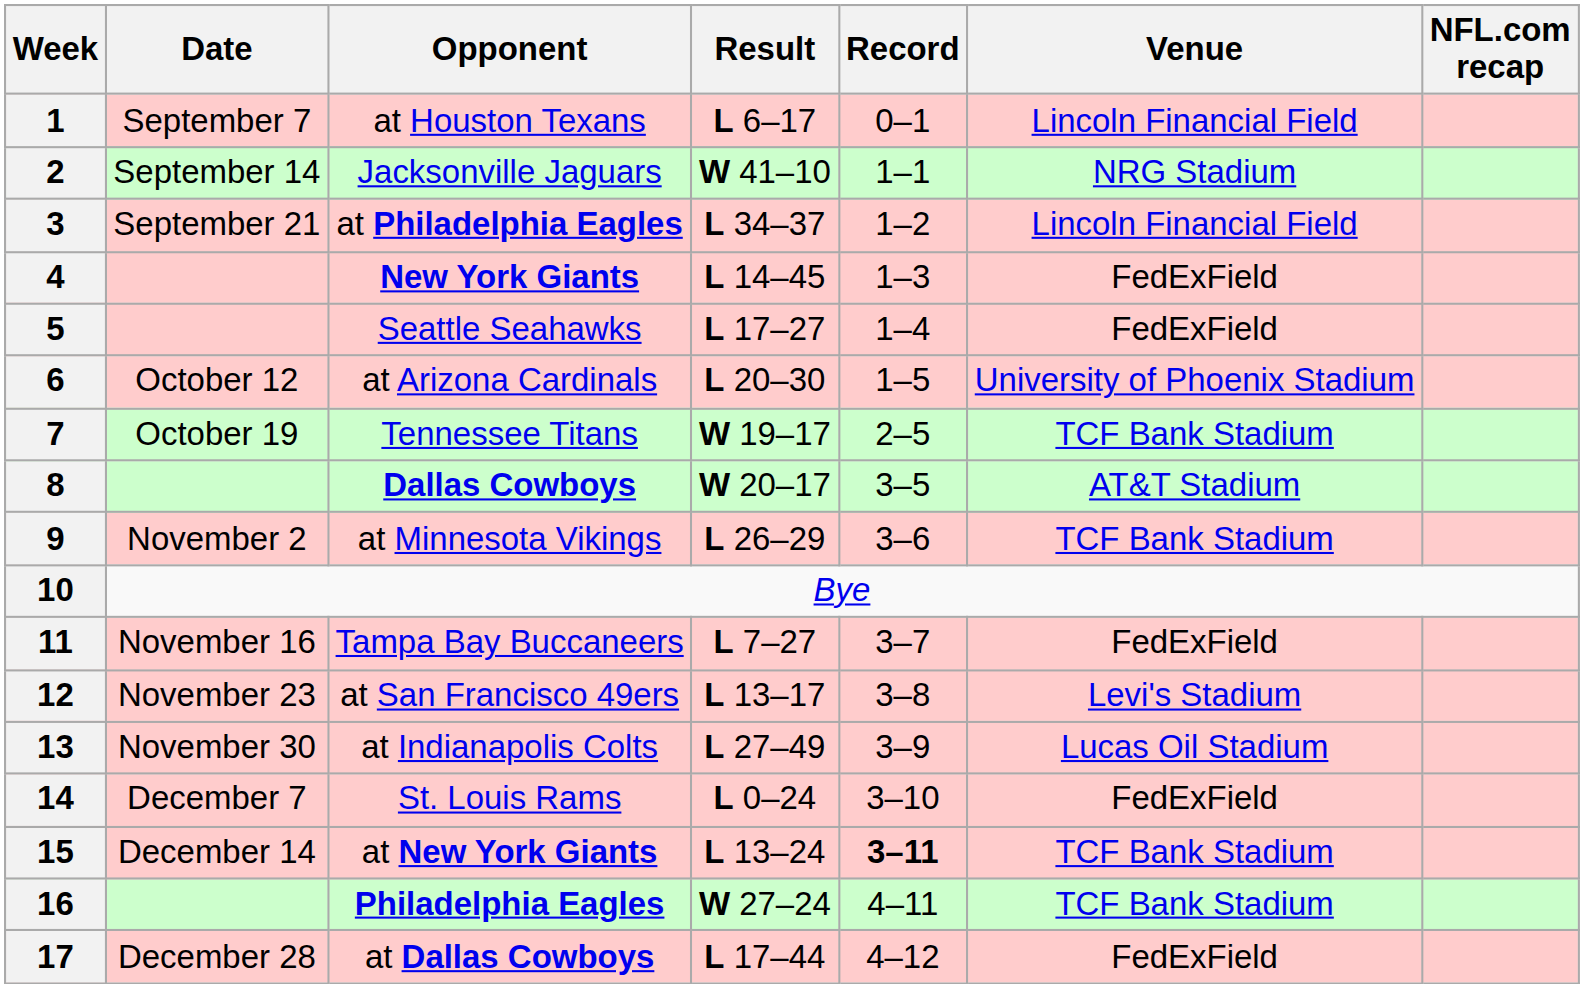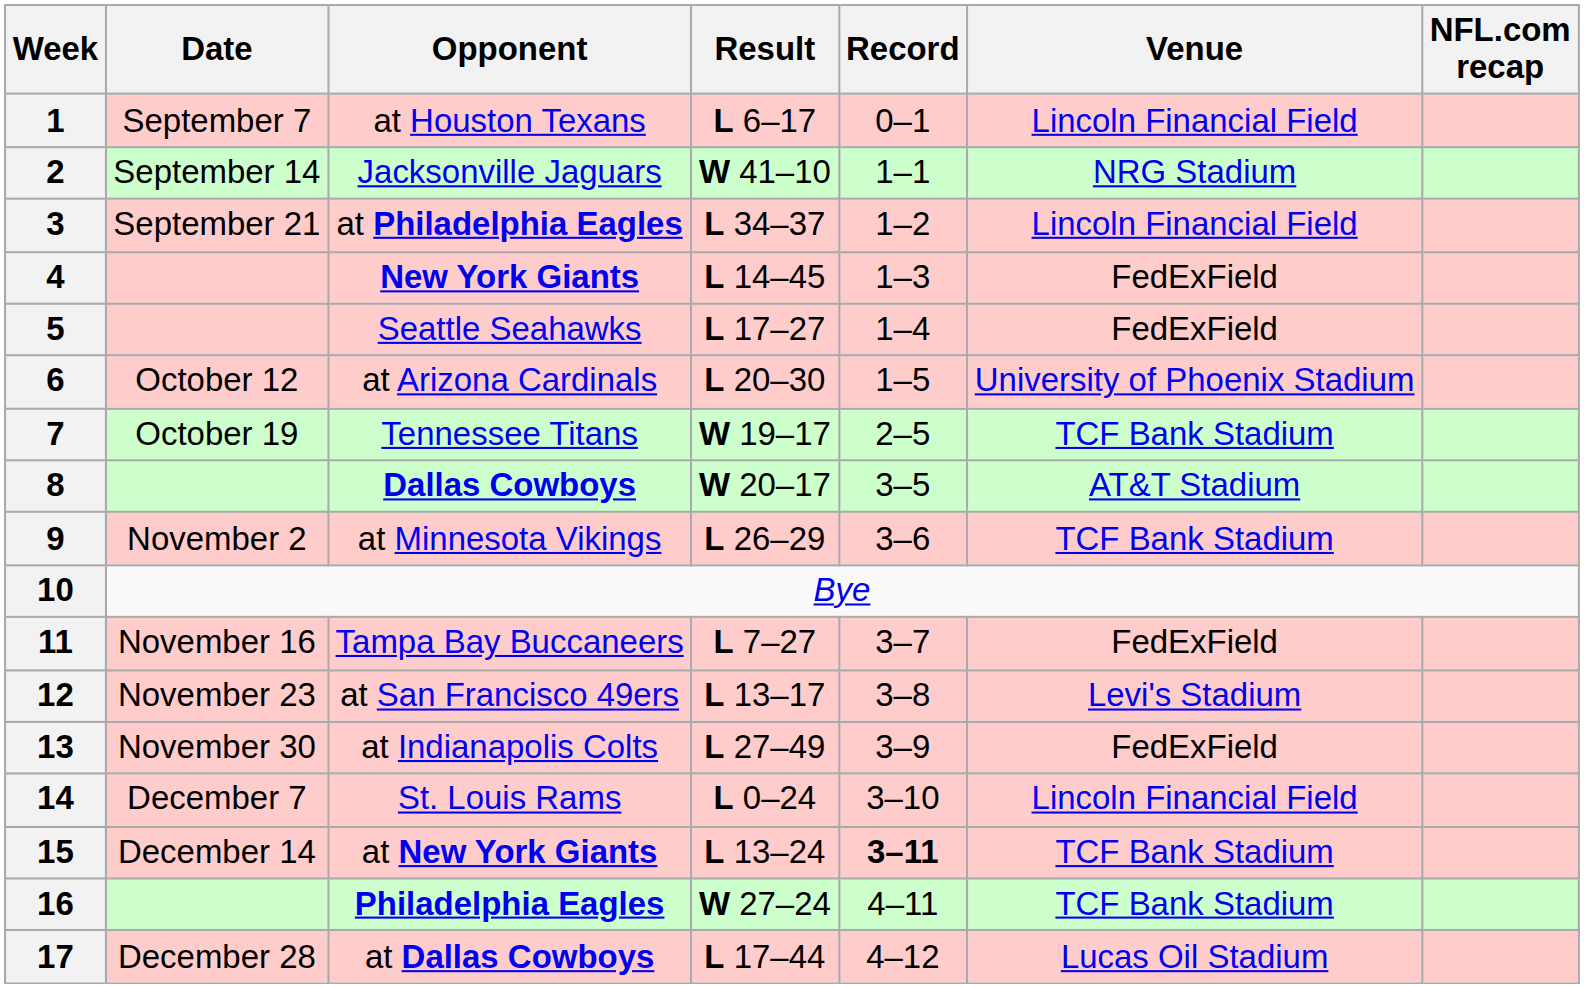 <table class="wikitable" style="text-align:center">
 <tr>
 <th>Week</th>
 <th>Date</th>
 <th>Opponent</th>
 <th>Result</th>
 <th>Record</th>
 <th>Venue</th>
 <th>NFL.com<br>recap</th>
 </tr>
 <tr style="background:#fcc">
 <th>1</th>
 <td>September 7</td>
 <td>at <a href='#'>Houston Texans</a></td>
 <td><strong>L</strong> 6–17</td>
 <td>0–1</td>
 <td><a href='#'>Lincoln Financial Field</a></td>
 <td></td>
 </tr>
 <tr style="background:#cfc">
 <th>2</th>
 <td>September 14</td>
 <td><a href='#'>Jacksonville Jaguars</a></td>
 <td><strong>W</strong> 41–10</td>
 <td>1–1</td>
 <td><a href='#'>NRG Stadium</a></td>
 <td></td>
 </tr>
 <tr style="background:#fcc">
 <th>3</th>
 <td>September 21</td>
 <td>at <strong><a href='#'>Philadelphia Eagles</a></strong></td>
 <td><strong>L</strong> 34–37</td>
 <td>1–2</td>
 <td><a href='#'>Lincoln Financial Field</a></td>
 <td></td>
 </tr>
 <tr style="background:#fcc">
 <th>4</th>
 <td></td>
 <td><strong><a href='#'>New York Giants</a></strong></td>
 <td><strong>L</strong> 14–45</td>
 <td>1–3</td>
 <td>FedExField</td>
 <td></td>
 </tr>
 <tr style="background:#fcc">
 <th>5</th>
 <td></td>
 <td><a href='#'>Seattle Seahawks</a></td>
 <td><strong>L</strong> 17–27</td>
 <td>1–4</td>
 <td>FedExField</td>
 <td></td>
 </tr>
 <tr style="background:#fcc">
 <th>6</th>
 <td>October 12</td>
 <td>at <a href='#'>Arizona Cardinals</a></td>
 <td><strong>L</strong> 20–30</td>
 <td>1–5</td>
 <td><a href='#'>University of Phoenix Stadium</a></td>
 <td></td>
 </tr>
 <tr style="background:#cfc">
 <th>7</th>
 <td>October 19</td>
 <td><a href='#'>Tennessee Titans</a></td>
 <td><strong>W</strong> 19–17</td>
 <td>2–5</td>
 <td><a href='#'>TCF Bank Stadium</a></td>
 <td></td>
 </tr>
 <tr style="background:#cfc">
 <th>8</th>
 <td></td>
 <td><strong><a href='#'>Dallas Cowboys</a></strong></td>
 <td><strong>W</strong> 20–17 </td>
 <td>3–5</td>
 <td><a href='#'>AT&T Stadium</a></td>
 <td></td>
 </tr>
 <tr style="background:#fcc">
 <th>9</th>
 <td>November 2</td>
 <td>at <a href='#'>Minnesota Vikings</a></td>
 <td><strong>L</strong> 26–29</td>
 <td>3–6</td>
 <td><a href='#'>TCF Bank Stadium</a></td>
 <td></td>
 </tr>
 <tr>
 <th>10</th>
 <td colspan="6" style="text-align:center;"><em><a href='#'>Bye</a></em></td>
 </tr>
 <tr style="background:#fcc">
 <th>11</th>
 <td>November 16</td>
 <td><a href='#'>Tampa Bay Buccaneers</a></td>
 <td><strong>L</strong> 7–27</td>
 <td>3–7</td>
 <td>FedExField</td>
 <td></td>
 </tr>
 <tr style="background:#fcc">
 <th>12</th>
 <td>November 23</td>
 <td>at <a href='#'>San Francisco 49ers</a></td>
 <td><strong>L</strong> 13–17</td>
 <td>3–8</td>
 <td><a href='#'>Levi's Stadium</a></td>
 <td></td>
 </tr>
 <tr style="background:#fcc">
 <th>13</th>
 <td>November 30</td>
 <td>at <a href='#'>Indianapolis Colts</a></td>
 <td><strong>L</strong> 27–49</td>
 <td>3–9</td>
-<td><a href='#'>Lucas Oil Stadium</a></td>
+<td>FedExField</td>
 <td></td>
 </tr>
 <tr style="background:#fcc">
 <th>14</th>
 <td>December 7</td>
 <td><a href='#'>St. Louis Rams</a></td>
 <td><strong>L</strong> 0–24</td>
 <td>3–10</td>
-<td>FedExField</td>
+<td><a href='#'>Lincoln Financial Field</a></td>
 <td></td>
 </tr>
 <tr style="background:#fcc">
 <th>15</th>
 <td>December 14</td>
 <td>at <strong><a href='#'>New York Giants</a></strong></td>
 <td><strong>L</strong> 13–24</td>
 <td><strong>3–11</strong></td>
 <td><a href='#'>TCF Bank Stadium</a></td>
 <td></td>
 </tr>
 <tr style="background:#cfc">
 <th>16</th>
 <td></td>
 <td><strong><a href='#'>Philadelphia Eagles</a></strong></td>
 <td><strong>W</strong> 27–24</td>
 <td>4–11</td>
 <td><a href='#'>TCF Bank Stadium</a></td>
 <td></td>
 </tr>
 <tr style="background:#fcc">
 <th>17</th>
 <td>December 28</td>
 <td>at <strong><a href='#'>Dallas Cowboys</a></strong></td>
 <td><strong>L</strong> 17–44</td>
 <td>4–12</td>
-<td>FedExField</td>
+<td><a href='#'>Lucas Oil Stadium</a></td>
 <td></td>
 </tr>
 </table>
